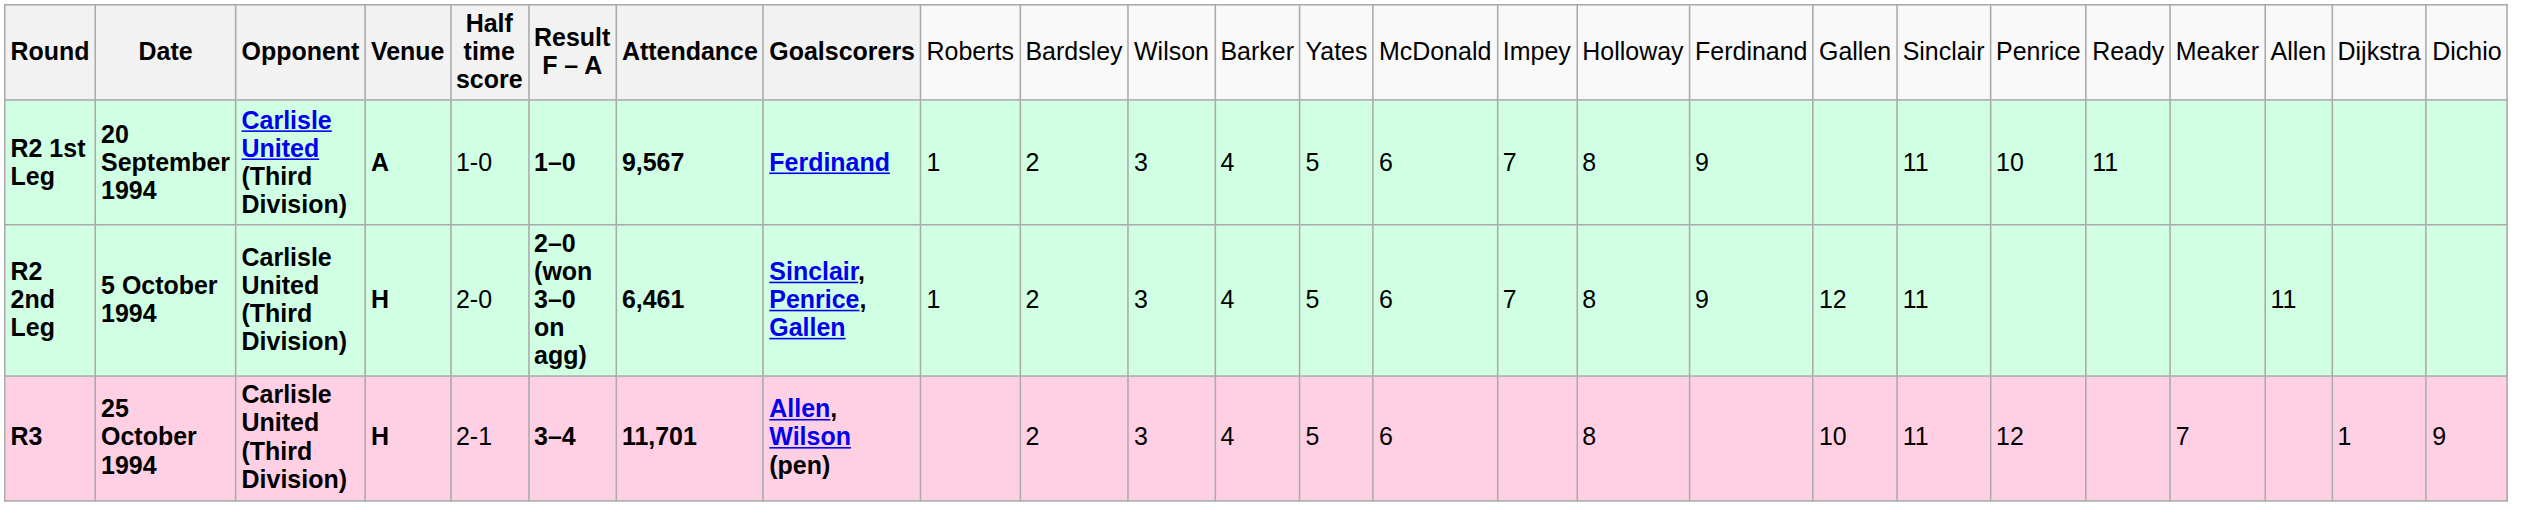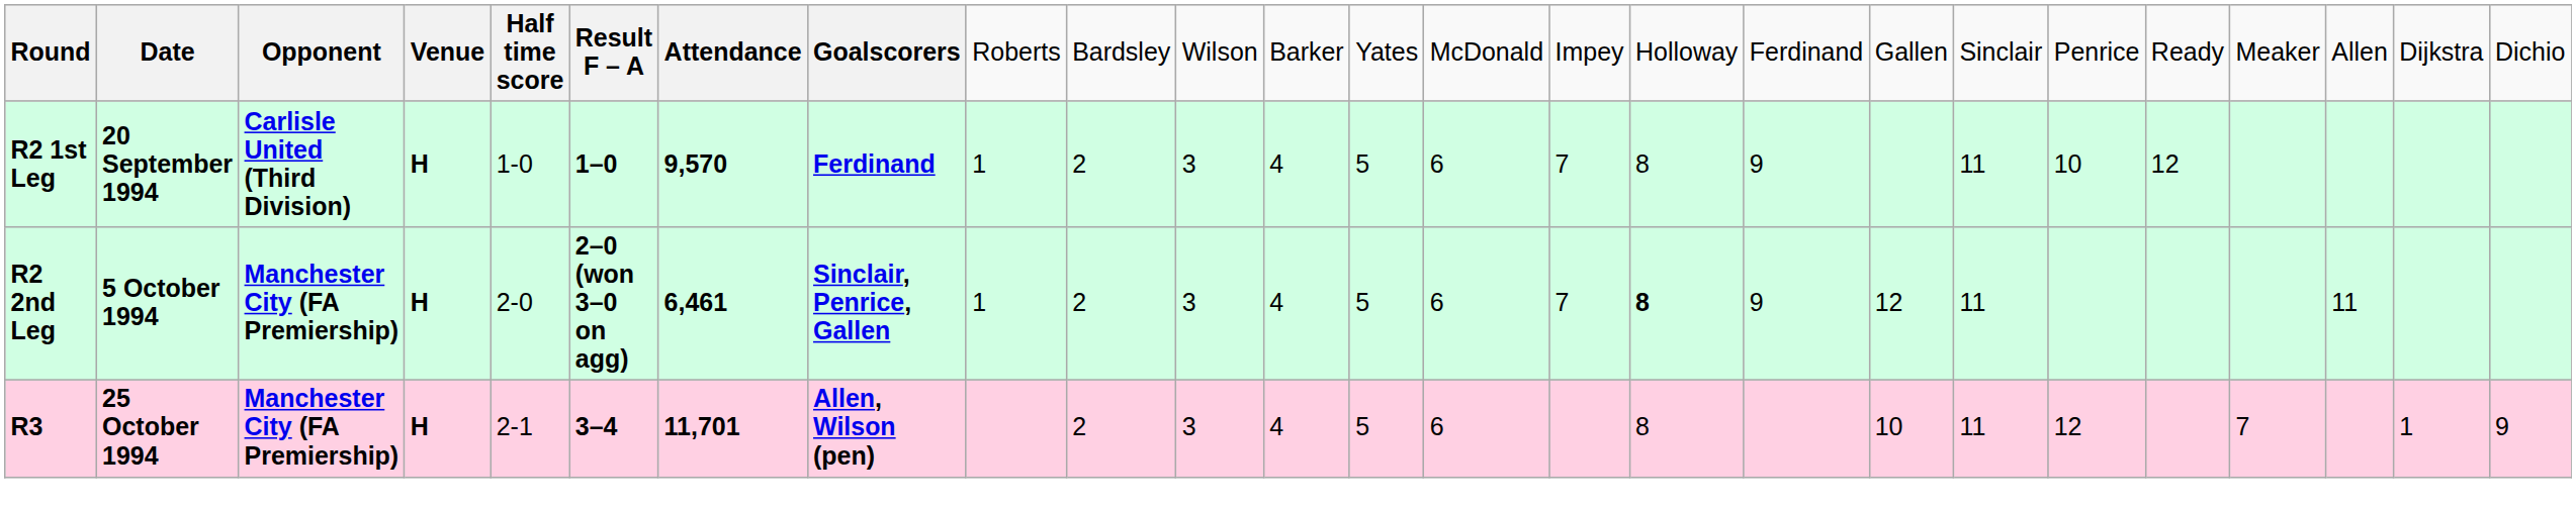 <table class="wikitable">
 <tr>
 <th><strong>Round</strong></th>
 <th><strong>Date</strong></th>
 <th><strong>Opponent</strong></th>
 <th><strong>Venue</strong></th>
 <th><strong>Half time score</strong></th>
 <th><strong>Result</strong><br><strong>F – A</strong></th>
 <th><strong>Attendance</strong></th>
 <th><strong>Goalscorers</strong></th>
 <td>Roberts</td>
 <td>Bardsley</td>
 <td>Wilson</td>
 <td>Barker</td>
 <td>Yates</td>
 <td>McDonald</td>
 <td>Impey</td>
 <td>Holloway</td>
 <td>Ferdinand</td>
 <td>Gallen</td>
 <td>Sinclair</td>
 <td>Penrice</td>
 <td>Ready</td>
 <td>Meaker</td>
 <td>Allen</td>
 <td>Dijkstra</td>
 <td>Dichio</td>
 </tr>
 <tr style="background-color: #d0ffe3;">
 <td><strong>R2 1st Leg</strong></td>
 <td><strong>20 September 1994</strong></td>
 <td><strong><a href='#'>Carlisle United</a> (Third Division)</strong></td>
-<td><strong>A</strong></td>
+<td><strong>H</strong></td>
 <td>1-0</td>
 <td><strong>1–0</strong></td>
-<td><strong>9,567</strong></td>
+<td><strong>9,570</strong></td>
 <td><a href='#'><strong>Ferdinand</strong></a></td>
 <td>1</td>
 <td>2</td>
 <td>3</td>
 <td>4</td>
 <td>5</td>
 <td>6</td>
 <td>7</td>
 <td>8</td>
 <td>9</td>
 <td></td>
 <td>11</td>
 <td>10</td>
-<td>11</td>
+<td>12</td>
 <td></td>
 <td></td>
 <td></td>
 <td></td>
 </tr>
 <tr style="background-color: #d0ffe3;">
 <td><strong>R2 2nd Leg</strong></td>
 <td><strong>5 October 1994</strong></td>
-<td><strong>Carlisle United (Third Division)</strong></td>
+<td><strong><a href='#'>Manchester City</a> (FA Premiership)</strong></td>
 <td><strong>H</strong></td>
 <td>2-0</td>
 <td><strong>2–0 (won 3–0 on agg)</strong></td>
 <td><strong>6,461</strong></td>
 <td><strong><a href='#'>Sinclair</a>, <a href='#'>Penrice</a>, <a href='#'>Gallen</a></strong></td>
 <td>1</td>
 <td>2</td>
 <td>3</td>
 <td>4</td>
 <td>5</td>
 <td>6</td>
 <td>7</td>
-<td>8</td>
+<td><strong>8</strong></td>
 <td>9</td>
 <td>12</td>
 <td>11</td>
 <td></td>
 <td></td>
 <td></td>
 <td>11</td>
 <td></td>
 <td></td>
 </tr>
 <tr style="background-color: #ffd0e3;">
 <td><strong>R3</strong></td>
 <td><strong>25 October 1994</strong></td>
-<td><strong>Carlisle United (Third Division)</strong></td>
+<td><strong><a href='#'>Manchester City</a> (FA Premiership)</strong></td>
 <td><strong>H</strong></td>
 <td>2-1</td>
 <td><strong>3–4</strong></td>
 <td><strong>11,701</strong></td>
 <td><strong><a href='#'>Allen</a>, <a href='#'>Wilson</a> (pen)</strong></td>
 <td></td>
 <td>2</td>
 <td>3</td>
 <td>4</td>
 <td>5</td>
 <td>6</td>
 <td></td>
 <td>8</td>
 <td></td>
 <td>10</td>
 <td>11</td>
 <td>12</td>
 <td></td>
 <td>7</td>
 <td></td>
 <td>1</td>
 <td>9</td>
 </tr>
 </table>
